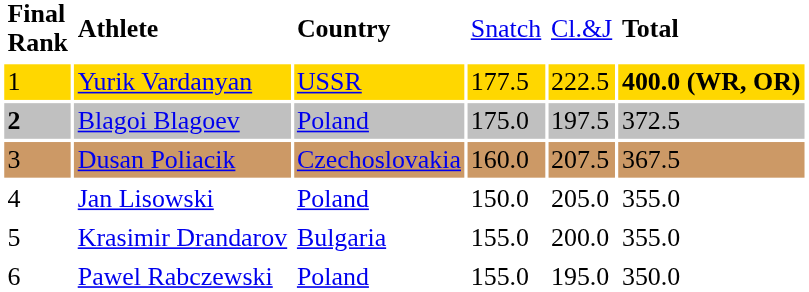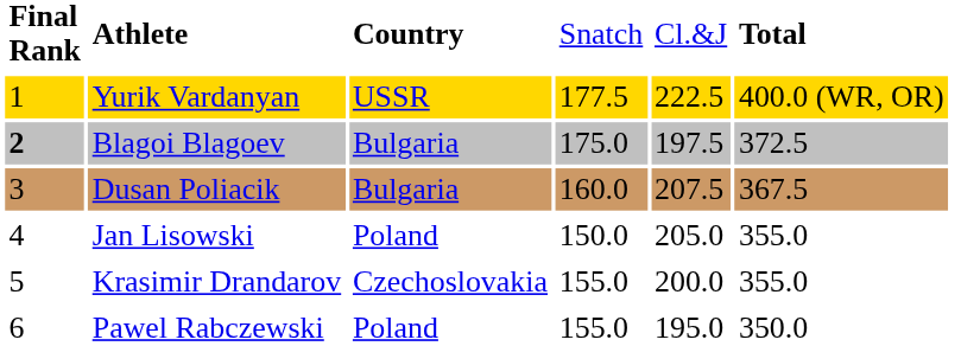 <table border="0" Cellpadding="2">
 <tr>
 <td><strong>Final <br> Rank</strong></td>
 <td><strong>Athlete</strong></td>
 <td><strong>Country</strong></td>
 <td><a href='#'>Snatch</a></td>
 <td><a href='#'>Cl.&J</a></td>
 <td><strong>Total</strong></td>
 </tr>
 <tr bgcolor="gold">
 <td>1</td>
 <td><a href='#'>Yurik Vardanyan</a></td>
 <td><a href='#'>USSR</a></td>
 <td>177.5</td>
 <td>222.5</td>
-<td><strong>400.0 (WR, OR)</strong></td>
+<td>400.0 (WR, OR)</td>
 </tr>
 <tr bgcolor="silver">
 <td><strong>2</strong></td>
 <td><a href='#'>Blagoi Blagoev</a></td>
-<td><a href='#'>Poland</a></td>
+<td><a href='#'>Bulgaria</a></td>
 <td>175.0</td>
 <td>197.5</td>
 <td>372.5</td>
 </tr>
 <tr bgcolor="cc9966">
 <td>3</td>
 <td><a href='#'>Dusan Poliacik</a></td>
-<td><a href='#'>Czechoslovakia</a></td>
+<td><a href='#'>Bulgaria</a></td>
 <td>160.0</td>
 <td>207.5</td>
 <td>367.5</td>
 </tr>
 <tr>
 <td>4</td>
 <td><a href='#'>Jan Lisowski</a></td>
 <td><a href='#'>Poland</a></td>
 <td>150.0</td>
 <td>205.0</td>
 <td>355.0</td>
 </tr>
 <tr>
 <td>5</td>
 <td><a href='#'>Krasimir Drandarov</a></td>
-<td><a href='#'>Bulgaria</a></td>
+<td><a href='#'>Czechoslovakia</a></td>
 <td>155.0</td>
 <td>200.0</td>
 <td>355.0</td>
 </tr>
 <tr>
 <td>6</td>
 <td><a href='#'>Pawel Rabczewski</a></td>
 <td><a href='#'>Poland</a></td>
 <td>155.0</td>
 <td>195.0</td>
 <td>350.0</td>
 </tr>
 </table>
